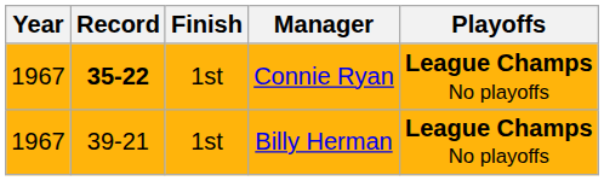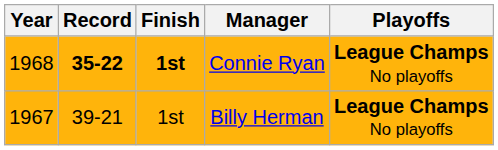 <table class="wikitable">
 <tr>
 <th>Year</th>
 <th>Record</th>
 <th>Finish</th>
 <th>Manager</th>
 <th>Playoffs</th>
 </tr>
 <tr align=center bgcolor="#FFB40B">
-<td>1967</td>
+<td>1968</td>
 <td><strong>35-22</strong></td>
-<td>1st</td>
+<td><strong>1st</strong></td>
 <td><a href='#'>Connie Ryan</a></td>
 <td><strong>League Champs</strong><br><small>No playoffs</small></td>
 </tr>
 <tr align=center bgcolor="#FFB40B">
 <td>1967</td>
 <td>39-21</td>
 <td>1st</td>
 <td><a href='#'>Billy Herman</a></td>
 <td><strong>League Champs</strong><br><small>No playoffs</small></td>
 </tr>
 </table>
